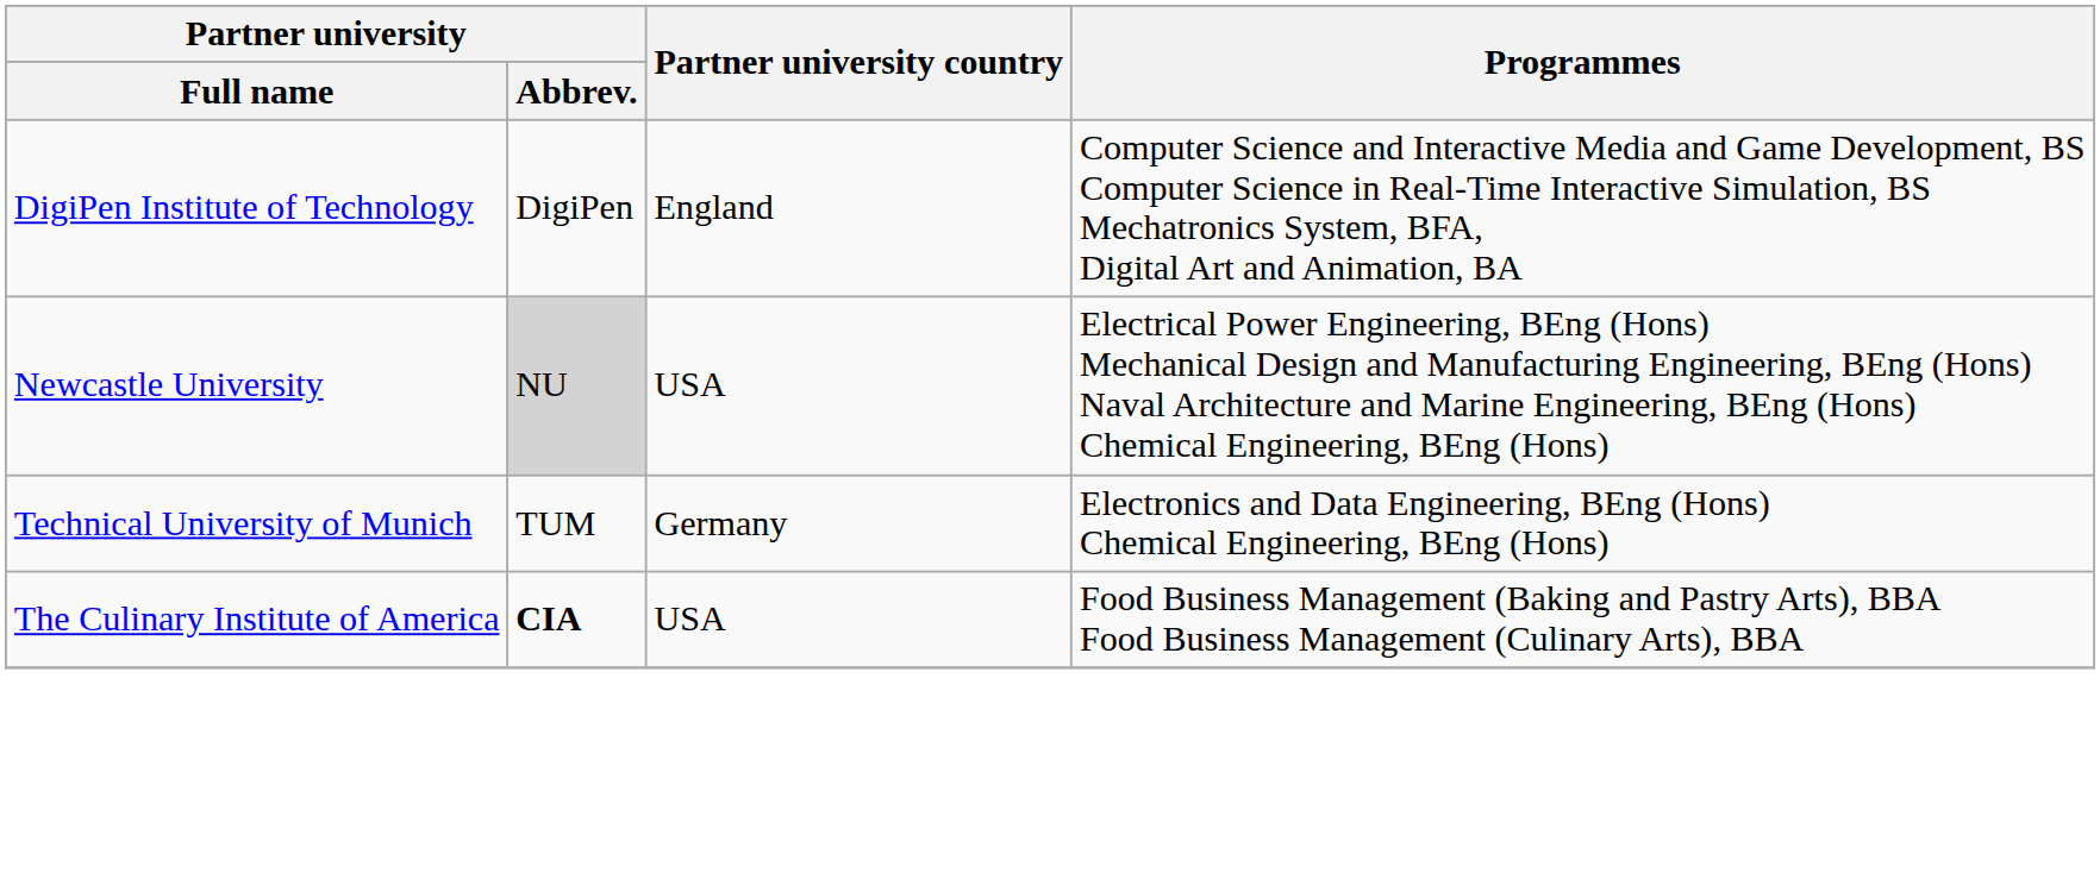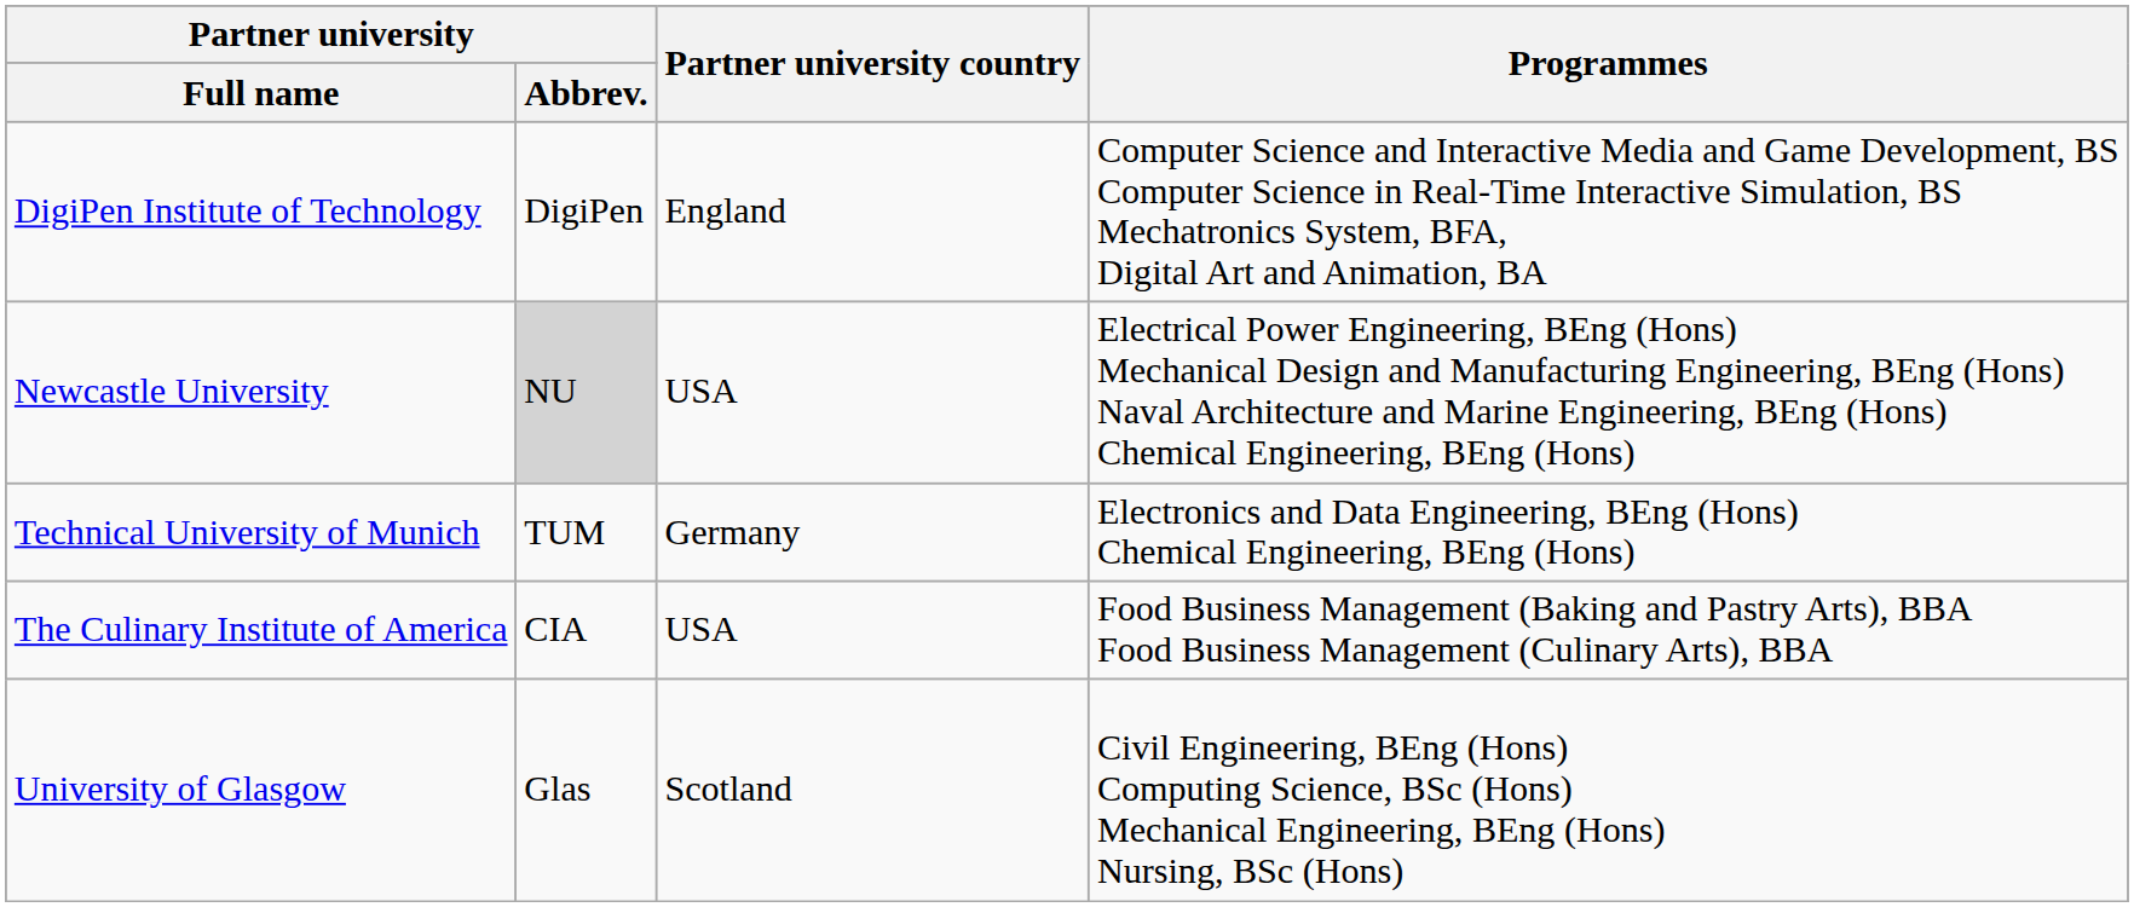 <table class="wikitable">
 <tr>
 <th colspan="2">Partner university</th>
 <th rowspan="2">Partner university country</th>
 <th rowspan="2">Programmes</th>
 </tr>
 <tr>
 <th>Full name</th>
 <th>Abbrev.</th>
 </tr>
 <tr>
 <td><a href='#'>DigiPen Institute of Technology</a></td>
 <td>DigiPen</td>
 <td>England</td>
 <td>Computer Science and Interactive Media and Game Development, BS<br>Computer Science in Real-Time Interactive Simulation, BS<br>Mechatronics System, BFA,<br>Digital Art and Animation, BA</td>
 </tr>
 <tr>
 <td><a href='#'>Newcastle University</a></td>
 <td style="background: lightgrey;">NU</td>
 <td>USA</td>
 <td>Electrical Power Engineering, BEng (Hons)<br>Mechanical Design and Manufacturing Engineering, BEng (Hons)<br>Naval Architecture and Marine Engineering, BEng (Hons)<br>Chemical Engineering, BEng (Hons)</td>
 </tr>
 <tr>
 <td><a href='#'>Technical University of Munich</a></td>
 <td>TUM</td>
 <td>Germany</td>
 <td>Electronics and Data Engineering, BEng (Hons)<br>Chemical Engineering, BEng (Hons)</td>
 </tr>
 <tr>
 <td><a href='#'>The Culinary Institute of America</a></td>
-<td><strong>CIA</strong></td>
+<td>CIA</td>
 <td>USA</td>
 <td>Food Business Management (Baking and Pastry Arts), BBA<br>Food Business Management (Culinary Arts), BBA</td>
 </tr>
 <tr>
+<td><a href='#'>University of Glasgow</a></td>
+<td>Glas</td>
+<td>Scotland</td>
+<td><br>Civil Engineering, BEng (Hons)<br>Computing Science, BSc (Hons)<br>Mechanical Engineering, BEng (Hons)<br>Nursing, BSc (Hons)</td>
+</tr>
+<tr>
 </tr>
 </table>
